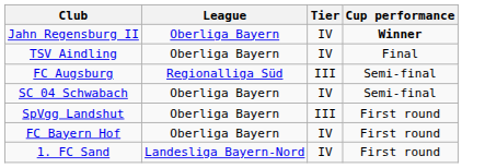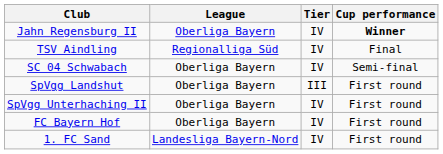 <table class="wikitable">
 <tr>
 <th>Club</th>
 <th>League</th>
 <th>Tier</th>
 <th>Cup performance</th>
 </tr>
 <tr align="center">
 <td><a href='#'>Jahn Regensburg II</a></td>
 <td><a href='#'>Oberliga Bayern</a></td>
 <td>IV</td>
 <td><strong>Winner</strong></td>
 </tr>
 <tr align="center">
 <td><a href='#'>TSV Aindling</a></td>
-<td>Oberliga Bayern</td>
+<td><a href='#'>Regionalliga Süd</a></td>
 <td>IV</td>
 <td>Final</td>
-</tr>
-<tr align="center">
-<td><a href='#'>FC Augsburg</a></td>
-<td><a href='#'>Regionalliga Süd</a></td>
-<td>III</td>
-<td>Semi-final</td>
 </tr>
 <tr align="center">
 <td><a href='#'>SC 04 Schwabach</a></td>
 <td>Oberliga Bayern</td>
 <td>IV</td>
 <td>Semi-final</td>
 </tr>
 <tr align="center">
 <td><a href='#'>SpVgg Landshut</a></td>
 <td>Oberliga Bayern</td>
 <td>III</td>
+<td>First round</td>
+</tr>
+<tr align="center">
+<td><a href='#'>SpVgg Unterhaching II</a></td>
+<td>Oberliga Bayern</td>
+<td>IV</td>
 <td>First round</td>
 </tr>
 <tr align="center">
 <td><a href='#'>FC Bayern Hof</a></td>
 <td>Oberliga Bayern</td>
 <td>IV</td>
 <td>First round</td>
 </tr>
 <tr align="center">
 <td><a href='#'>1. FC Sand</a></td>
 <td><a href='#'>Landesliga Bayern-Nord</a></td>
 <td>IV</td>
 <td>First round</td>
 </tr>
 </table>
